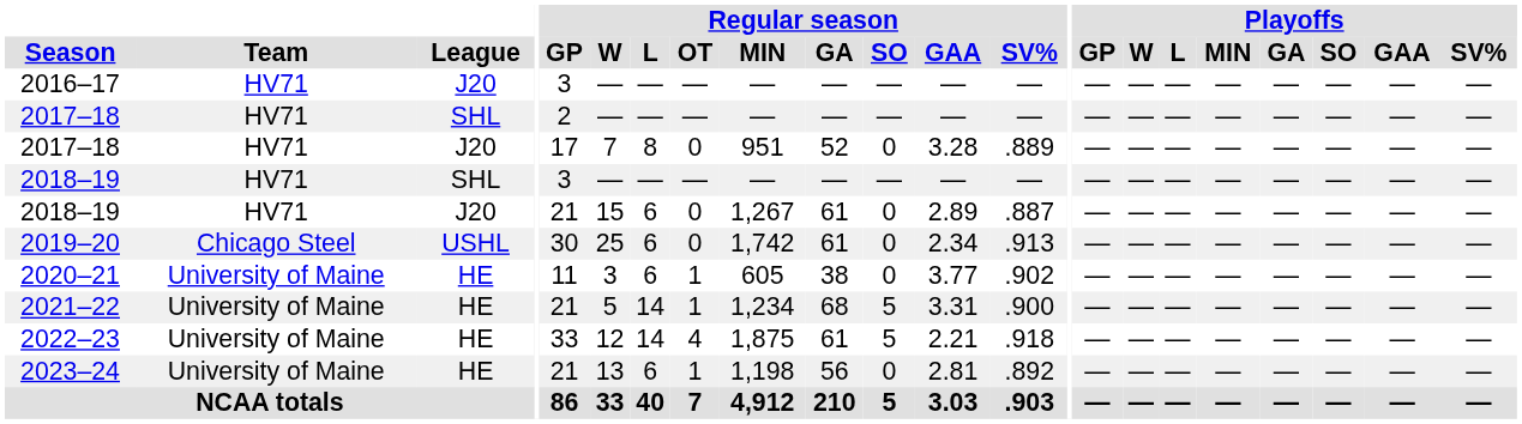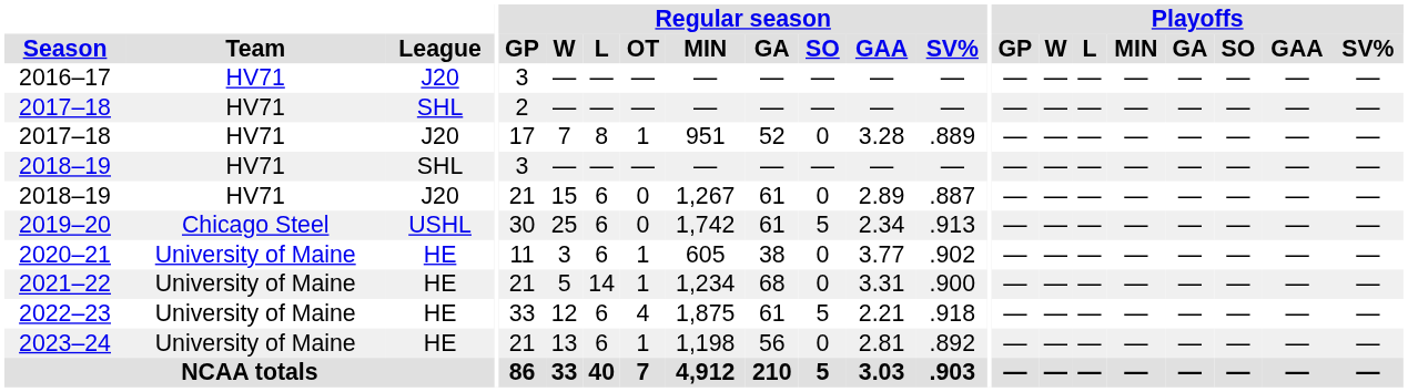 <table border="0" cellpadding="1" cellspacing="0" style="text-align:center; width:75%">
 <tr bgcolor="#e0e0e0">
 <th colspan="3" bgcolor="#ffffff"></th>
 <th rowspan="99" bgcolor="#ffffff"></th>
 <th colspan="9" bgcolor="#e0e0e0"><a href='#'>Regular season</a></th>
 <th rowspan="99" bgcolor="#ffffff"></th>
 <th colspan="8" bgcolor="#e0e0e0"><a href='#'>Playoffs</a></th>
 </tr>
 <tr bgcolor="#e0e0e0">
 <th><a href='#'>Season</a></th>
 <th>Team</th>
 <th>League</th>
 <th>GP</th>
 <th>W</th>
 <th>L</th>
 <th>OT</th>
 <th>MIN</th>
 <th>GA</th>
 <th><a href='#'>SO</a></th>
 <th><a href='#'>GAA</a></th>
 <th><a href='#'>SV%</a></th>
 <th>GP</th>
 <th>W</th>
 <th>L</th>
 <th>MIN</th>
 <th>GA</th>
 <th>SO</th>
 <th>GAA</th>
 <th>SV%</th>
 </tr>
 <tr>
 <td>2016–17</td>
 <td><a href='#'>HV71</a></td>
 <td><a href='#'>J20</a></td>
 <td>3</td>
 <td>—</td>
 <td>—</td>
 <td>—</td>
 <td>—</td>
 <td>—</td>
 <td>—</td>
 <td>—</td>
 <td>—</td>
 <td>—</td>
 <td>—</td>
 <td>—</td>
 <td>—</td>
 <td>—</td>
 <td>—</td>
 <td>—</td>
 <td>—</td>
 </tr>
 <tr bgcolor="#f0f0f0">
 <td><a href='#'>2017–18</a></td>
 <td>HV71</td>
 <td><a href='#'>SHL</a></td>
 <td>2</td>
 <td>—</td>
 <td>—</td>
 <td>—</td>
 <td>—</td>
 <td>—</td>
 <td>—</td>
 <td>—</td>
 <td>—</td>
 <td>—</td>
 <td>—</td>
 <td>—</td>
 <td>—</td>
 <td>—</td>
 <td>—</td>
 <td>—</td>
 <td>—</td>
 </tr>
 <tr>
 <td>2017–18</td>
 <td>HV71</td>
 <td>J20</td>
 <td>17</td>
 <td>7</td>
 <td>8</td>
-<td>0</td>
+<td>1</td>
 <td>951</td>
 <td>52</td>
 <td>0</td>
 <td>3.28</td>
 <td>.889</td>
 <td>—</td>
 <td>—</td>
 <td>—</td>
 <td>—</td>
 <td>—</td>
 <td>—</td>
 <td>—</td>
 <td>—</td>
 </tr>
 <tr bgcolor="#f0f0f0">
 <td><a href='#'>2018–19</a></td>
 <td>HV71</td>
 <td>SHL</td>
 <td>3</td>
 <td>—</td>
 <td>—</td>
 <td>—</td>
 <td>—</td>
 <td>—</td>
 <td>—</td>
 <td>—</td>
 <td>—</td>
 <td>—</td>
 <td>—</td>
 <td>—</td>
 <td>—</td>
 <td>—</td>
 <td>—</td>
 <td>—</td>
 <td>—</td>
 </tr>
 <tr>
 <td>2018–19</td>
 <td>HV71</td>
 <td>J20</td>
 <td>21</td>
 <td>15</td>
 <td>6</td>
 <td>0</td>
 <td>1,267</td>
 <td>61</td>
 <td>0</td>
 <td>2.89</td>
 <td>.887</td>
 <td>—</td>
 <td>—</td>
 <td>—</td>
 <td>—</td>
 <td>—</td>
 <td>—</td>
 <td>—</td>
 <td>—</td>
 </tr>
 <tr bgcolor="#f0f0f0">
 <td><a href='#'>2019–20</a></td>
 <td><a href='#'>Chicago Steel</a></td>
 <td><a href='#'>USHL</a></td>
 <td>30</td>
 <td>25</td>
 <td>6</td>
 <td>0</td>
 <td>1,742</td>
 <td>61</td>
-<td>0</td>
+<td>5</td>
 <td>2.34</td>
 <td>.913</td>
 <td>—</td>
 <td>—</td>
 <td>—</td>
 <td>—</td>
 <td>—</td>
 <td>—</td>
 <td>—</td>
 <td>—</td>
 </tr>
 <tr>
 <td><a href='#'>2020–21</a></td>
 <td><a href='#'>University of Maine</a></td>
 <td><a href='#'>HE</a></td>
 <td>11</td>
 <td>3</td>
 <td>6</td>
 <td>1</td>
 <td>605</td>
 <td>38</td>
 <td>0</td>
 <td>3.77</td>
 <td>.902</td>
 <td>—</td>
 <td>—</td>
 <td>—</td>
 <td>—</td>
 <td>—</td>
 <td>—</td>
 <td>—</td>
 <td>—</td>
 </tr>
 <tr bgcolor="#f0f0f0">
 <td><a href='#'>2021–22</a></td>
 <td>University of Maine</td>
 <td>HE</td>
 <td>21</td>
 <td>5</td>
 <td>14</td>
 <td>1</td>
 <td>1,234</td>
 <td>68</td>
-<td>5</td>
+<td>0</td>
 <td>3.31</td>
 <td>.900</td>
 <td>—</td>
 <td>—</td>
 <td>—</td>
 <td>—</td>
 <td>—</td>
 <td>—</td>
 <td>—</td>
 <td>—</td>
 </tr>
 <tr>
 <td><a href='#'>2022–23</a></td>
 <td>University of Maine</td>
 <td>HE</td>
 <td>33</td>
 <td>12</td>
-<td>14</td>
+<td>6</td>
 <td>4</td>
 <td>1,875</td>
 <td>61</td>
 <td>5</td>
 <td>2.21</td>
 <td>.918</td>
 <td>—</td>
 <td>—</td>
 <td>—</td>
 <td>—</td>
 <td>—</td>
 <td>—</td>
 <td>—</td>
 <td>—</td>
 </tr>
 <tr bgcolor="#f0f0f0">
 <td><a href='#'>2023–24</a></td>
 <td>University of Maine</td>
 <td>HE</td>
 <td>21</td>
 <td>13</td>
 <td>6</td>
 <td>1</td>
 <td>1,198</td>
 <td>56</td>
 <td>0</td>
 <td>2.81</td>
 <td>.892</td>
 <td>—</td>
 <td>—</td>
 <td>—</td>
 <td>—</td>
 <td>—</td>
 <td>—</td>
 <td>—</td>
 <td>—</td>
 </tr>
 <tr bgcolor="#e0e0e0">
 <th colspan="3">NCAA totals</th>
 <th>86</th>
 <th>33</th>
 <th>40</th>
 <th>7</th>
 <th>4,912</th>
 <th>210</th>
 <th>5</th>
 <th>3.03</th>
 <th>.903</th>
 <th>—</th>
 <th>—</th>
 <th>—</th>
 <th>—</th>
 <th>—</th>
 <th>—</th>
 <th>—</th>
 <th>—</th>
 </tr>
 </table>
